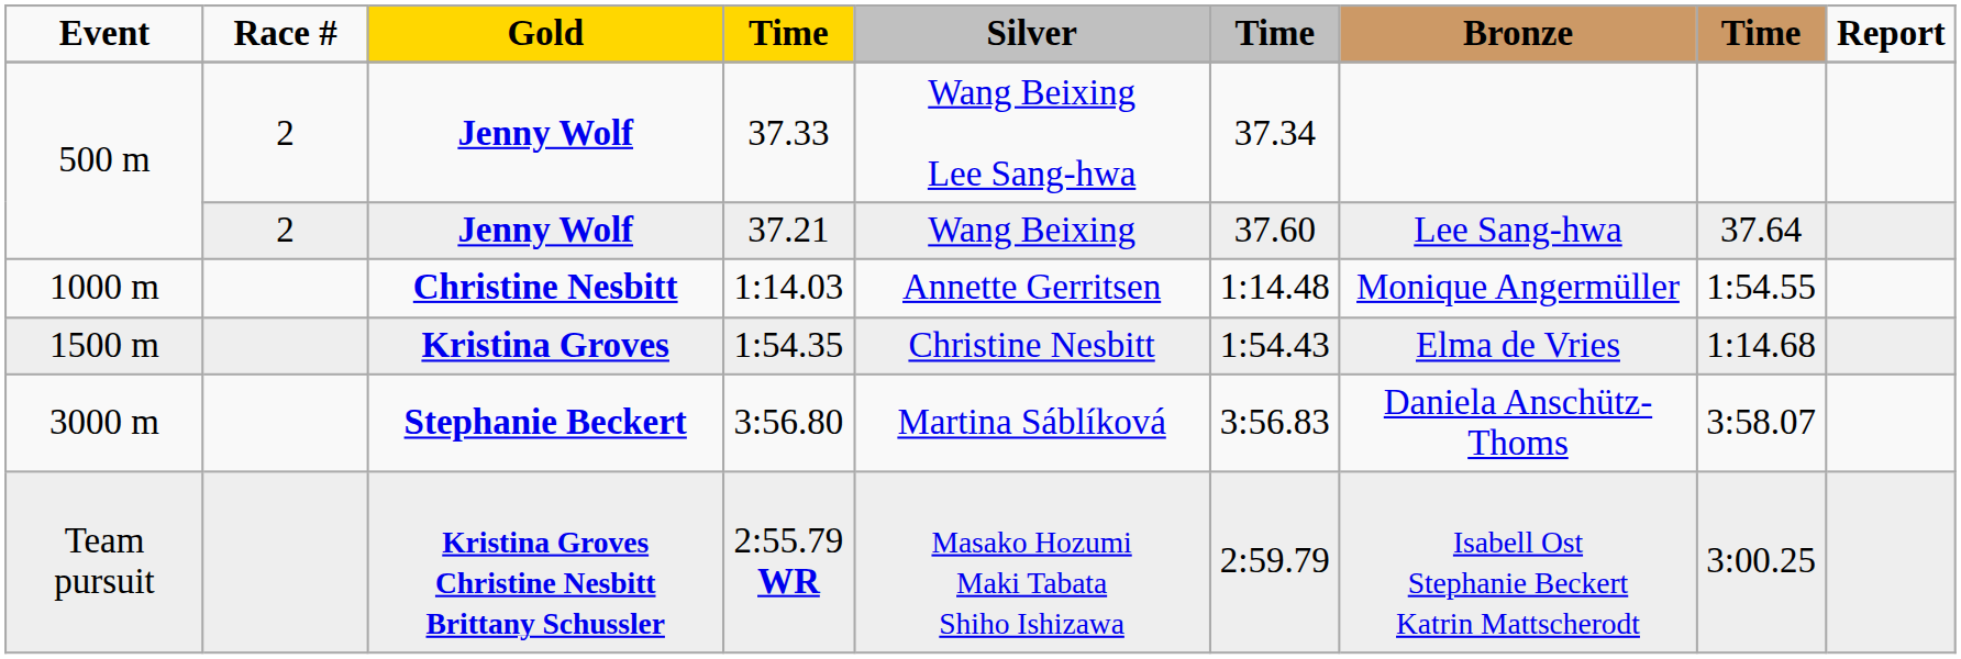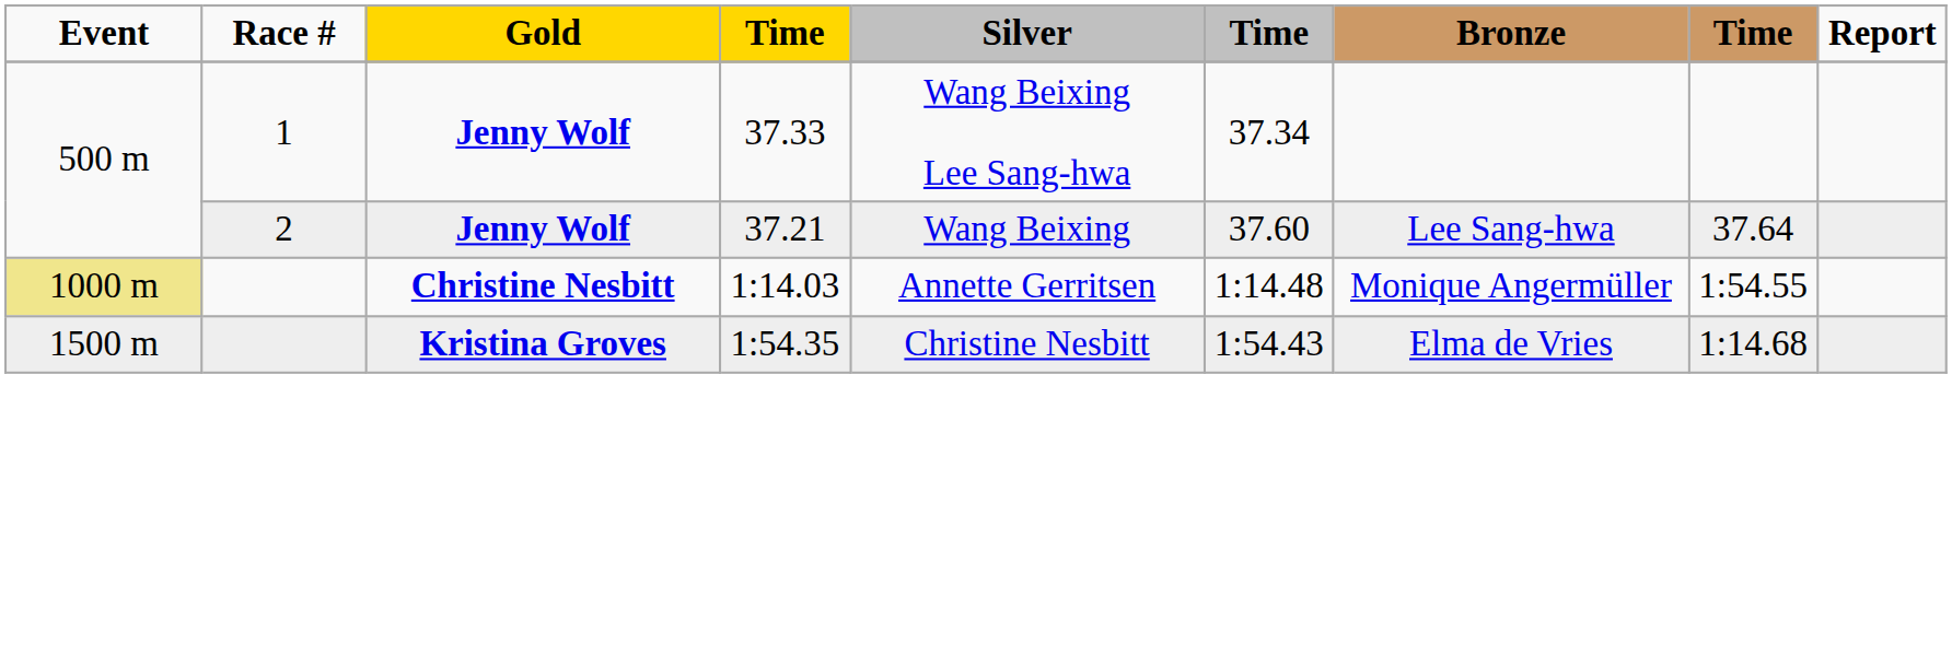 <table class="wikitable">
 <tr>
 <td width="80" align="center"><strong>Event</strong></td>
 <td width="65" align="center"><strong>Race #</strong></td>
 <td width="150" bgcolor="gold" align="center"><strong>Gold</strong></td>
 <td width="50" bgcolor="gold" align="center"><strong>Time</strong></td>
 <td width="150" bgcolor="silver" align="center"><strong>Silver</strong></td>
 <td width="50" bgcolor="silver" align="center"><strong>Time</strong></td>
 <td width="150" bgcolor="#CC9966" align="center"><strong>Bronze</strong></td>
 <td width="50" bgcolor="#CC9966" align="center"><strong>Time</strong></td>
 <td width="50" align="center"><strong>Report</strong></td>
 </tr>
 <tr bgcolor="#cccccc">
 </tr>
 <tr>
 <td rowspan=2 align="center">500 m</td>
-<td align="center">2</td>
+<td align="center">1</td>
 <td align="center"><strong><a href='#'>Jenny Wolf</a></strong><br><small></small></td>
 <td align="center">37.33</td>
 <td align="center"><a href='#'>Wang Beixing</a><br><small></small><br><a href='#'>Lee Sang-hwa</a><br><small></small></td>
 <td align="center">37.34</td>
 <td></td>
 <td></td>
 <td align="center"></td>
 </tr>
 <tr bgcolor="#eeeeee">
 <td align="center">2</td>
 <td align="center"><strong><a href='#'>Jenny Wolf</a></strong><br><small></small></td>
 <td align="center">37.21</td>
 <td align="center"><a href='#'>Wang Beixing</a><br><small></small></td>
 <td align="center">37.60</td>
 <td align="center"><a href='#'>Lee Sang-hwa</a><br><small></small></td>
 <td align="center">37.64</td>
 <td align="center"></td>
 </tr>
 <tr>
-<td align="center">1000 m</td>
+<td align="center" style="background: khaki;">1000 m</td>
 <td align="center"></td>
 <td align="center"><strong><a href='#'>Christine Nesbitt</a></strong><br><small></small></td>
 <td align="center">1:14.03</td>
 <td align="center"><a href='#'>Annette Gerritsen</a><br><small></small></td>
 <td align="center">1:14.48</td>
 <td align="center"><a href='#'>Monique Angermüller</a><br><small></small></td>
 <td align="center">1:54.55</td>
 <td align="center"></td>
 </tr>
 <tr bgcolor="#eeeeee">
 <td align="center">1500 m</td>
 <td align="center"></td>
 <td align="center"><strong><a href='#'>Kristina Groves</a></strong><br><small></small></td>
 <td align="center">1:54.35</td>
 <td align="center"><a href='#'>Christine Nesbitt</a><br><small></small></td>
 <td align="center">1:54.43</td>
 <td align="center"><a href='#'>Elma de Vries</a><br><small></small></td>
 <td align="center">1:14.68</td>
 <td align="center"></td>
 </tr>
-<tr>
-<td align="center">3000 m</td>
-<td align="center"></td>
-<td align="center"><strong><a href='#'>Stephanie Beckert</a></strong><br><small></small></td>
-<td align="center">3:56.80</td>
-<td align="center"><a href='#'>Martina Sáblíková</a><br><small></small></td>
-<td align="center">3:56.83</td>
-<td align="center"><a href='#'>Daniela Anschütz-Thoms</a><br><small></small></td>
-<td align="center">3:58.07</td>
-<td align="center"></td>
-</tr>
-<tr bgcolor="#eeeeee">
-<td align="center">Team pursuit</td>
-<td align="center"></td>
-<td align="center"><strong></strong><br><small><strong><a href='#'>Kristina Groves</a><br><a href='#'>Christine Nesbitt</a><br><a href='#'>Brittany Schussler</a></strong></small></td>
-<td align="center">2:55.79<br><strong><a href='#'>WR</a></strong></td>
-<td align="center"><br><small><a href='#'>Masako Hozumi</a><br><a href='#'>Maki Tabata</a><br><a href='#'>Shiho Ishizawa</a></small></td>
-<td align="center">2:59.79</td>
-<td align="center"><br><small><a href='#'>Isabell Ost</a><br><a href='#'>Stephanie Beckert</a><br><a href='#'>Katrin Mattscherodt</a></small></td>
-<td align="center">3:00.25</td>
-<td align="center"></td>
-</tr>
 </table>
